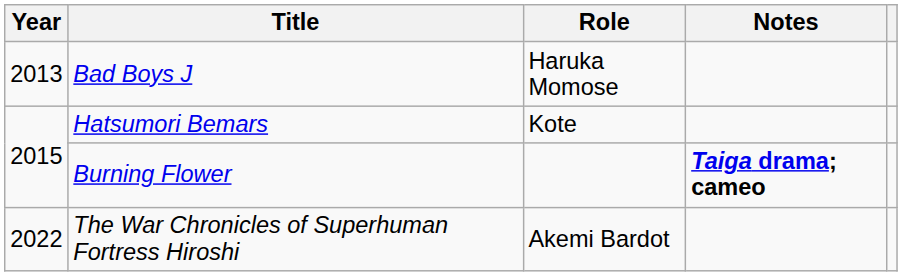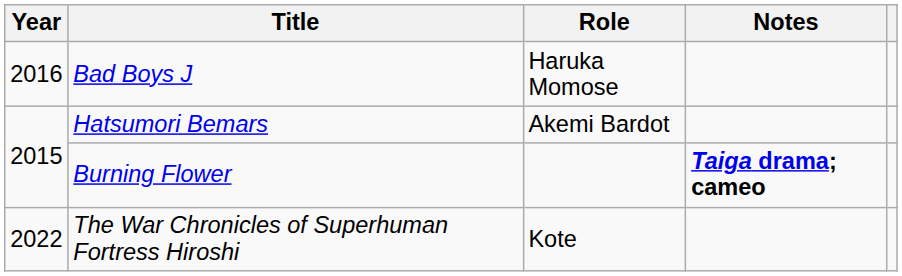 <table class="wikitable sortable">
 <tr>
 <th>Year</th>
 <th>Title</th>
 <th>Role</th>
 <th class="unsortable">Notes</th>
 <th class="unsortable"></th>
 </tr>
 <tr>
-<td>2013</td>
+<td>2016</td>
 <td><em><a href='#'>Bad Boys J</a></em></td>
 <td>Haruka Momose</td>
 <td></td>
 <td></td>
 </tr>
 <tr>
 <td rowspan="2">2015</td>
 <td><em><a href='#'>Hatsumori Bemars</a></em></td>
-<td>Kote</td>
+<td>Akemi Bardot</td>
 <td></td>
 <td></td>
 </tr>
 <tr>
 <td><em><a href='#'>Burning Flower</a></em></td>
 <td></td>
 <td><strong><a href='#'><em>Taiga</em> drama</a>; cameo</strong></td>
 <td></td>
 </tr>
 <tr>
 <td>2022</td>
 <td><em>The War Chronicles of Superhuman Fortress Hiroshi</em></td>
-<td>Akemi Bardot</td>
+<td>Kote</td>
 <td></td>
 <td></td>
 </tr>
 </table>
